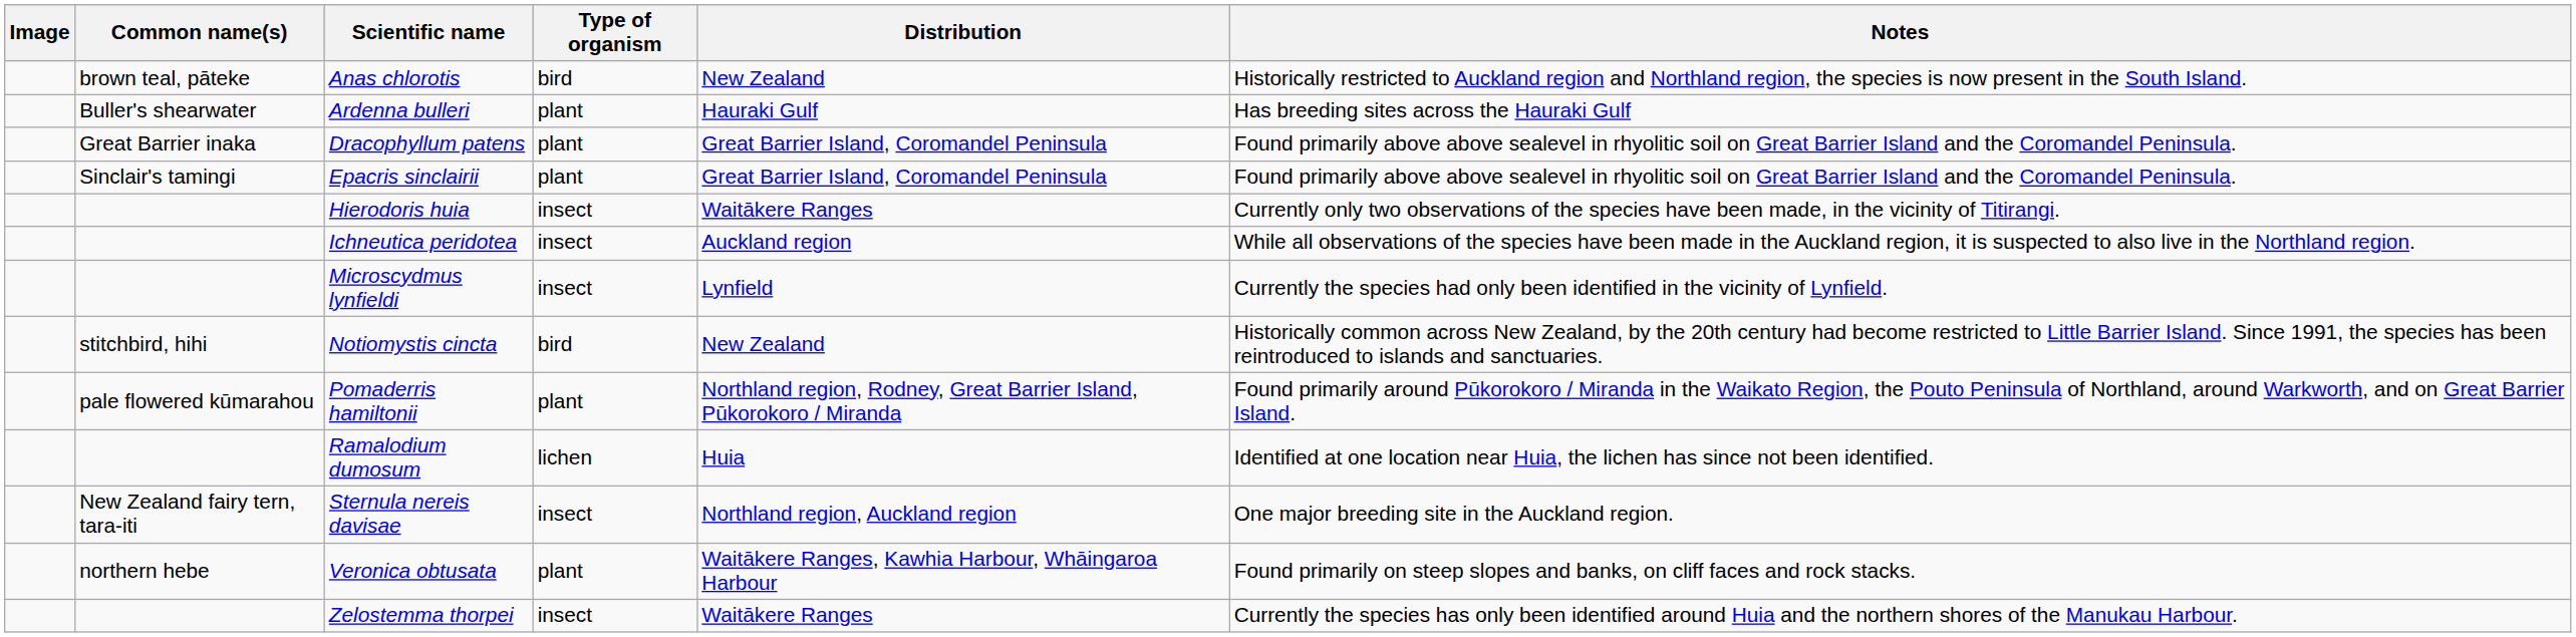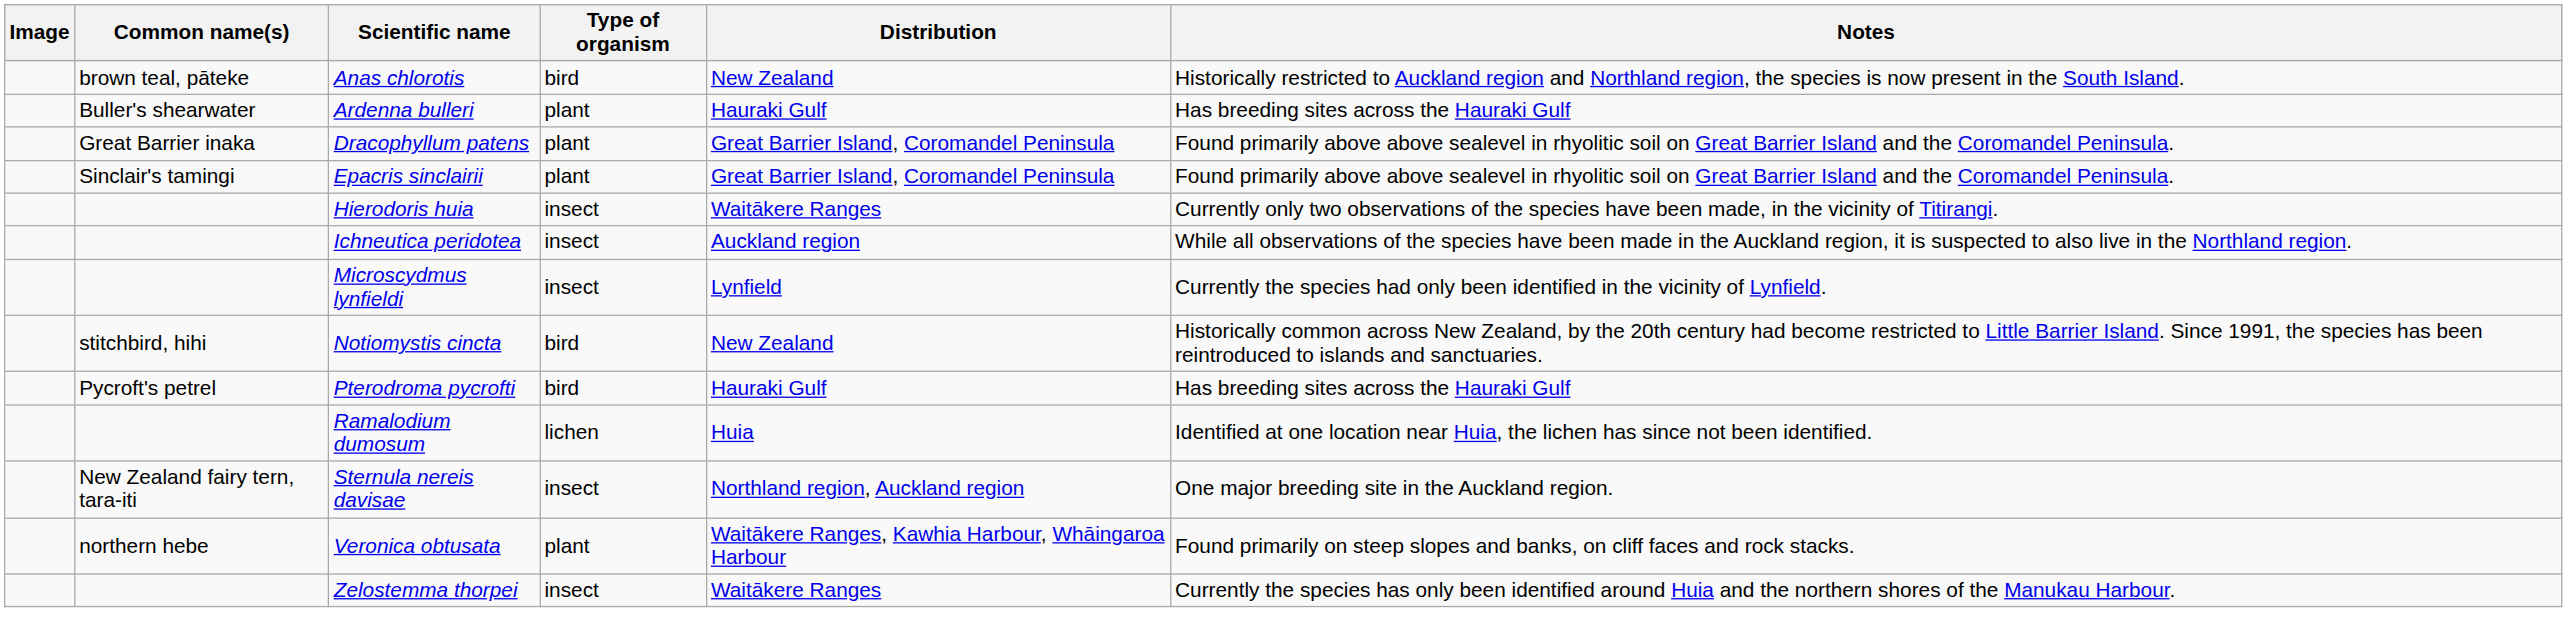 <table class= "wikitable sortable">
 <tr bgcolor="#bebebe">
 <th>Image</th>
 <th>Common name(s)</th>
 <th>Scientific name</th>
 <th>Type of organism</th>
 <th>Distribution</th>
 <th>Notes</th>
 </tr>
 <tr>
 <td></td>
 <td>brown teal, pāteke</td>
 <td><em><a href='#'>Anas chlorotis</a></em></td>
 <td>bird</td>
 <td><a href='#'>New Zealand</a></td>
 <td>Historically restricted to <a href='#'>Auckland region</a> and <a href='#'>Northland region</a>, the species is now present in the <a href='#'>South Island</a>.</td>
 </tr>
 <tr>
 <td></td>
 <td>Buller's shearwater</td>
 <td><em><a href='#'>Ardenna bulleri</a></em></td>
 <td>plant</td>
 <td><a href='#'>Hauraki Gulf</a></td>
 <td>Has breeding sites across the <a href='#'>Hauraki Gulf</a></td>
 </tr>
 <tr>
 <td></td>
 <td>Great Barrier inaka</td>
 <td><em><a href='#'>Dracophyllum patens</a></em></td>
 <td>plant</td>
 <td><a href='#'>Great Barrier Island</a>, <a href='#'>Coromandel Peninsula</a></td>
 <td>Found primarily above  above sealevel in rhyolitic soil on <a href='#'>Great Barrier Island</a> and the <a href='#'>Coromandel Peninsula</a>.</td>
 </tr>
 <tr>
 <td></td>
 <td>Sinclair's tamingi</td>
 <td><em><a href='#'>Epacris sinclairii</a></em></td>
 <td>plant</td>
 <td><a href='#'>Great Barrier Island</a>, <a href='#'>Coromandel Peninsula</a></td>
 <td>Found primarily above  above sealevel in rhyolitic soil on <a href='#'>Great Barrier Island</a> and the <a href='#'>Coromandel Peninsula</a>.</td>
 </tr>
 <tr>
 <td></td>
 <td></td>
 <td><em><a href='#'>Hierodoris huia</a></em></td>
 <td>insect</td>
 <td><a href='#'>Waitākere Ranges</a></td>
 <td>Currently only two observations of the species have been made, in the vicinity of <a href='#'>Titirangi</a>.</td>
 </tr>
 <tr>
 <td></td>
 <td></td>
 <td><em><a href='#'>Ichneutica peridotea</a></em></td>
 <td>insect</td>
 <td><a href='#'>Auckland region</a></td>
 <td>While all observations of the species have been made in the Auckland region, it is suspected to also live in the <a href='#'>Northland region</a>.</td>
 </tr>
 <tr>
 <td></td>
 <td></td>
 <td><em><a href='#'>Microscydmus lynfieldi</a></em></td>
 <td>insect</td>
 <td><a href='#'>Lynfield</a></td>
 <td>Currently the species had only been identified in the vicinity of <a href='#'>Lynfield</a>.</td>
 </tr>
 <tr>
 <td></td>
 <td>stitchbird, hihi</td>
 <td><em><a href='#'>Notiomystis cincta</a></em></td>
 <td>bird</td>
 <td><a href='#'>New Zealand</a></td>
 <td>Historically common across New Zealand, by the 20th century had become restricted to <a href='#'>Little Barrier Island</a>. Since 1991, the species has been reintroduced to islands and sanctuaries.</td>
 </tr>
 <tr>
 <td></td>
-<td>pale flowered kūmarahou</td>
-<td><em><a href='#'>Pomaderris hamiltonii</a></em></td>
-<td>plant</td>
-<td><a href='#'>Northland region</a>, <a href='#'>Rodney</a>, <a href='#'>Great Barrier Island</a>, <a href='#'>Pūkorokoro / Miranda</a></td>
-<td>Found primarily around <a href='#'>Pūkorokoro / Miranda</a> in the <a href='#'>Waikato Region</a>, the <a href='#'>Pouto Peninsula</a> of Northland, around <a href='#'>Warkworth</a>, and on <a href='#'>Great Barrier Island</a>.</td>
+<td>Pycroft's petrel</td>
+<td><em><a href='#'>Pterodroma pycrofti</a></em></td>
+<td>bird</td>
+<td><a href='#'>Hauraki Gulf</a></td>
+<td>Has breeding sites across the <a href='#'>Hauraki Gulf</a></td>
 </tr>
 <tr>
 <td></td>
 <td></td>
 <td><em><a href='#'>Ramalodium dumosum</a></em></td>
 <td>lichen</td>
 <td><a href='#'>Huia</a></td>
 <td>Identified at one location near <a href='#'>Huia</a>, the lichen has since not been identified.</td>
 </tr>
 <tr>
 <td></td>
 <td>New Zealand fairy tern, tara-iti</td>
 <td><em><a href='#'>Sternula nereis davisae</a></em></td>
 <td>insect</td>
 <td><a href='#'>Northland region</a>, <a href='#'>Auckland region</a></td>
 <td>One major breeding site in the Auckland region.</td>
 </tr>
 <tr>
 <td></td>
 <td>northern hebe</td>
 <td><em><a href='#'>Veronica obtusata</a></em></td>
 <td>plant</td>
 <td><a href='#'>Waitākere Ranges</a>, <a href='#'>Kawhia Harbour</a>, <a href='#'>Whāingaroa Harbour</a></td>
 <td>Found primarily on steep slopes and banks, on cliff faces and rock stacks.</td>
 </tr>
 <tr>
 <td></td>
 <td></td>
 <td><em><a href='#'>Zelostemma thorpei</a></em></td>
 <td>insect</td>
 <td><a href='#'>Waitākere Ranges</a></td>
 <td>Currently the species has only been identified around <a href='#'>Huia</a> and the northern shores of the <a href='#'>Manukau Harbour</a>.</td>
 </tr>
 </table>
